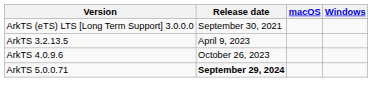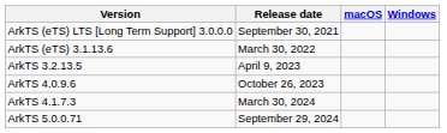 <table class = "wikitable sortable" style="font-size: 85%; width: auto;">
 <tr>
 <th>Version</th>
 <th>Release date</th>
 <th><a href='#'>macOS</a></th>
 <th><a href='#'>Windows</a></th>
 </tr>
 <tr>
 <td>ArkTS (eTS) LTS [Long Term Support] 3.0.0.0</td>
 <td>September 30, 2021</td>
+<td></td>
+<td></td>
+</tr>
+<tr>
+<td>ArkTS (eTS) 3.1.13.6</td>
+<td>March 30, 2022</td>
 <td></td>
 <td></td>
 </tr>
 <tr>
 <td>ArkTS 3.2.13.5</td>
 <td>April 9, 2023</td>
 <td></td>
 <td></td>
 </tr>
 <tr>
 <td>ArkTS 4.0.9.6</td>
 <td>October 26, 2023</td>
 <td></td>
 <td></td>
 </tr>
 <tr>
+<td>ArkTS 4.1.7.3</td>
+<td>March 30, 2024</td>
+<td></td>
+<td></td>
+</tr>
+<tr>
 <td>ArkTS 5.0.0.71</td>
-<td><strong>September 29, 2024</strong></td>
+<td>September 29, 2024</td>
 <td></td>
 <td></td>
 </tr>
 </table>
